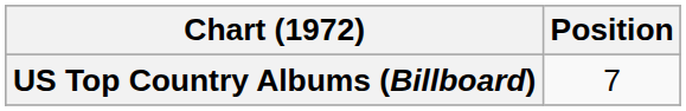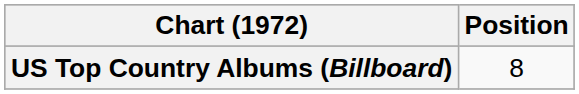 <table class="wikitable plainrowheaders" style="text-align:center">
 <tr>
 <th scope="col">Chart (1972)</th>
 <th scope="col">Position</th>
 </tr>
 <tr>
 <th scope="row">US Top Country Albums (<em>Billboard</em>)</th>
-<td>7</td>
+<td>8</td>
 </tr>
 </table>
